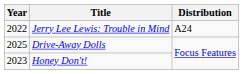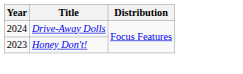 <table class="wikitable">
 <tr>
 <th>Year</th>
 <th>Title</th>
 <th>Distribution</th>
 </tr>
 <tr>
-<td>2022</td>
-<td><em><a href='#'>Jerry Lee Lewis: Trouble in Mind</a></em></td>
-<td>A24</td>
-</tr>
-<tr>
-<td>2025</td>
+<td>2024</td>
 <td><em><a href='#'>Drive-Away Dolls</a></em></td>
 <td rowspan=2><a href='#'>Focus Features</a></td>
 </tr>
 <tr>
 <td>2023</td>
 <td><em><a href='#'>Honey Don't!</a></em></td>
 </tr>
 </table>
